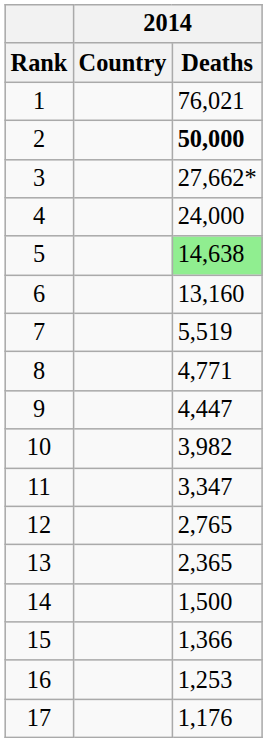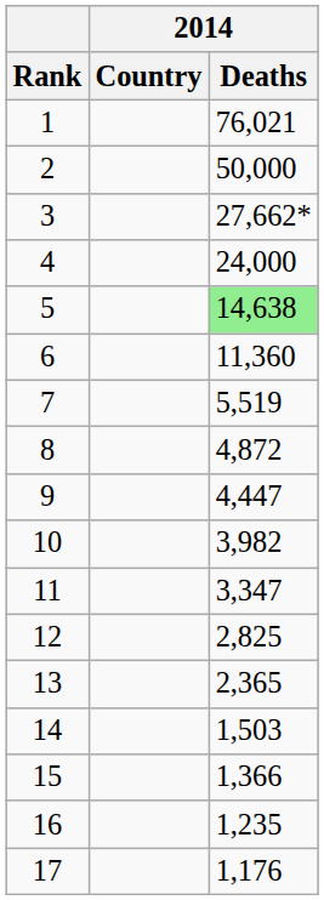 <table class="wikitable sortable" style="margin:auto">
 <tr>
 <th></th>
 <th colspan="2" style="text-align: center;">2014</th>
 </tr>
 <tr>
 <th align=center>Rank</th>
 <th align=center>Country</th>
 <th align=center>Deaths</th>
 </tr>
 <tr>
 <td align=center>1</td>
 <td></td>
 <td>76,021</td>
 </tr>
 <tr>
 <td align=center>2</td>
 <td></td>
-<td><strong>50,000</strong></td>
+<td>50,000</td>
 </tr>
 <tr>
 <td align=center>3</td>
 <td></td>
 <td>27,662* </td>
 </tr>
 <tr>
 <td align=center>4</td>
 <td></td>
 <td>24,000</td>
 </tr>
 <tr>
 <td align=center>5</td>
 <td></td>
 <td style="background: lightgreen;">14,638</td>
 </tr>
 <tr>
 <td align=center>6</td>
 <td></td>
-<td>13,160</td>
+<td>11,360</td>
 </tr>
 <tr>
 <td align=center>7</td>
 <td></td>
 <td>5,519</td>
 </tr>
 <tr>
 <td align=center>8</td>
 <td></td>
-<td>4,771</td>
+<td>4,872</td>
 </tr>
 <tr>
 <td align=center>9</td>
 <td></td>
 <td>4,447</td>
 </tr>
 <tr>
 <td align=center>10</td>
 <td></td>
 <td>3,982</td>
 </tr>
 <tr>
 <td align=center>11</td>
 <td></td>
 <td>3,347</td>
 </tr>
 <tr>
 <td align=center>12</td>
 <td></td>
-<td>2,765</td>
+<td>2,825</td>
 </tr>
 <tr>
 <td align=center>13</td>
 <td></td>
 <td>2,365</td>
 </tr>
 <tr>
 <td align=center>14</td>
 <td></td>
-<td>1,500</td>
+<td>1,503</td>
 </tr>
 <tr>
 <td align=center>15</td>
 <td></td>
 <td>1,366</td>
 </tr>
 <tr>
 <td align=center>16</td>
 <td></td>
-<td>1,253</td>
+<td>1,235</td>
 </tr>
 <tr>
 <td align=center>17</td>
 <td></td>
 <td>1,176</td>
 </tr>
 </table>
